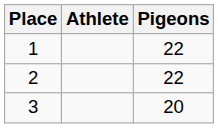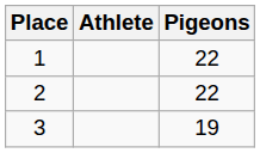 <table class="wikitable">
 <tr>
 <th>Place</th>
 <th>Athlete</th>
 <th>Pigeons</th>
 </tr>
 <tr>
 <td align=center>1</td>
 <td></td>
 <td align=center>22</td>
 </tr>
 <tr>
 <td align=center>2</td>
 <td></td>
 <td align=center>22</td>
 </tr>
 <tr>
 <td align=center>3</td>
 <td></td>
-<td align=center>20</td>
+<td align=center>19</td>
 </tr>
 </table>
